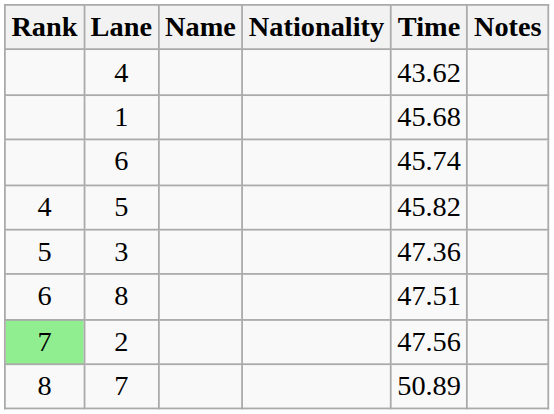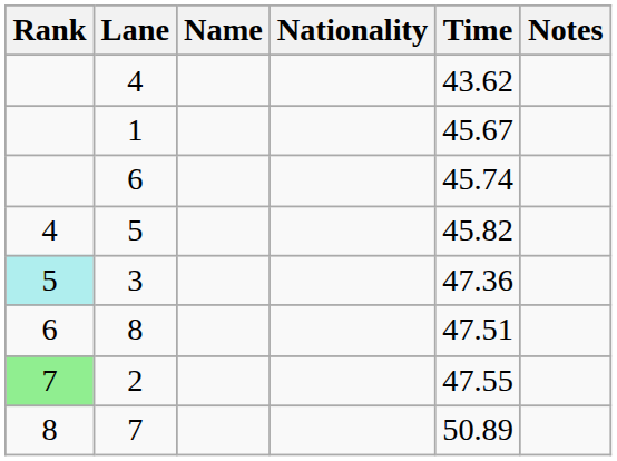 <table class="wikitable sortable" style="text-align:center">
 <tr>
 <th>Rank</th>
 <th>Lane</th>
 <th>Name</th>
 <th>Nationality</th>
 <th>Time</th>
 <th>Notes</th>
 </tr>
 <tr>
 <td></td>
 <td>4</td>
 <td align=left></td>
 <td align=left></td>
 <td>43.62</td>
 <td></td>
 </tr>
 <tr>
 <td></td>
 <td>1</td>
 <td align=left></td>
 <td align=left></td>
-<td>45.68</td>
+<td>45.67</td>
 <td></td>
 </tr>
 <tr>
 <td></td>
 <td>6</td>
 <td align=left></td>
 <td align=left></td>
 <td>45.74</td>
 <td></td>
 </tr>
 <tr>
 <td>4</td>
 <td>5</td>
 <td align=left></td>
 <td align=left></td>
 <td>45.82</td>
 <td></td>
 </tr>
 <tr>
-<td>5</td>
+<td style="background: paleturquoise;">5</td>
 <td>3</td>
 <td align=left></td>
 <td align=left></td>
 <td>47.36</td>
 <td></td>
 </tr>
 <tr>
 <td>6</td>
 <td>8</td>
 <td align=left></td>
 <td align=left></td>
 <td>47.51</td>
 <td></td>
 </tr>
 <tr>
 <td style="background: lightgreen;">7</td>
 <td>2</td>
 <td align=left></td>
 <td align=left></td>
-<td>47.56</td>
+<td>47.55</td>
 <td></td>
 </tr>
 <tr>
 <td>8</td>
 <td>7</td>
 <td align=left></td>
 <td align=left></td>
 <td>50.89</td>
 <td></td>
 </tr>
 </table>
